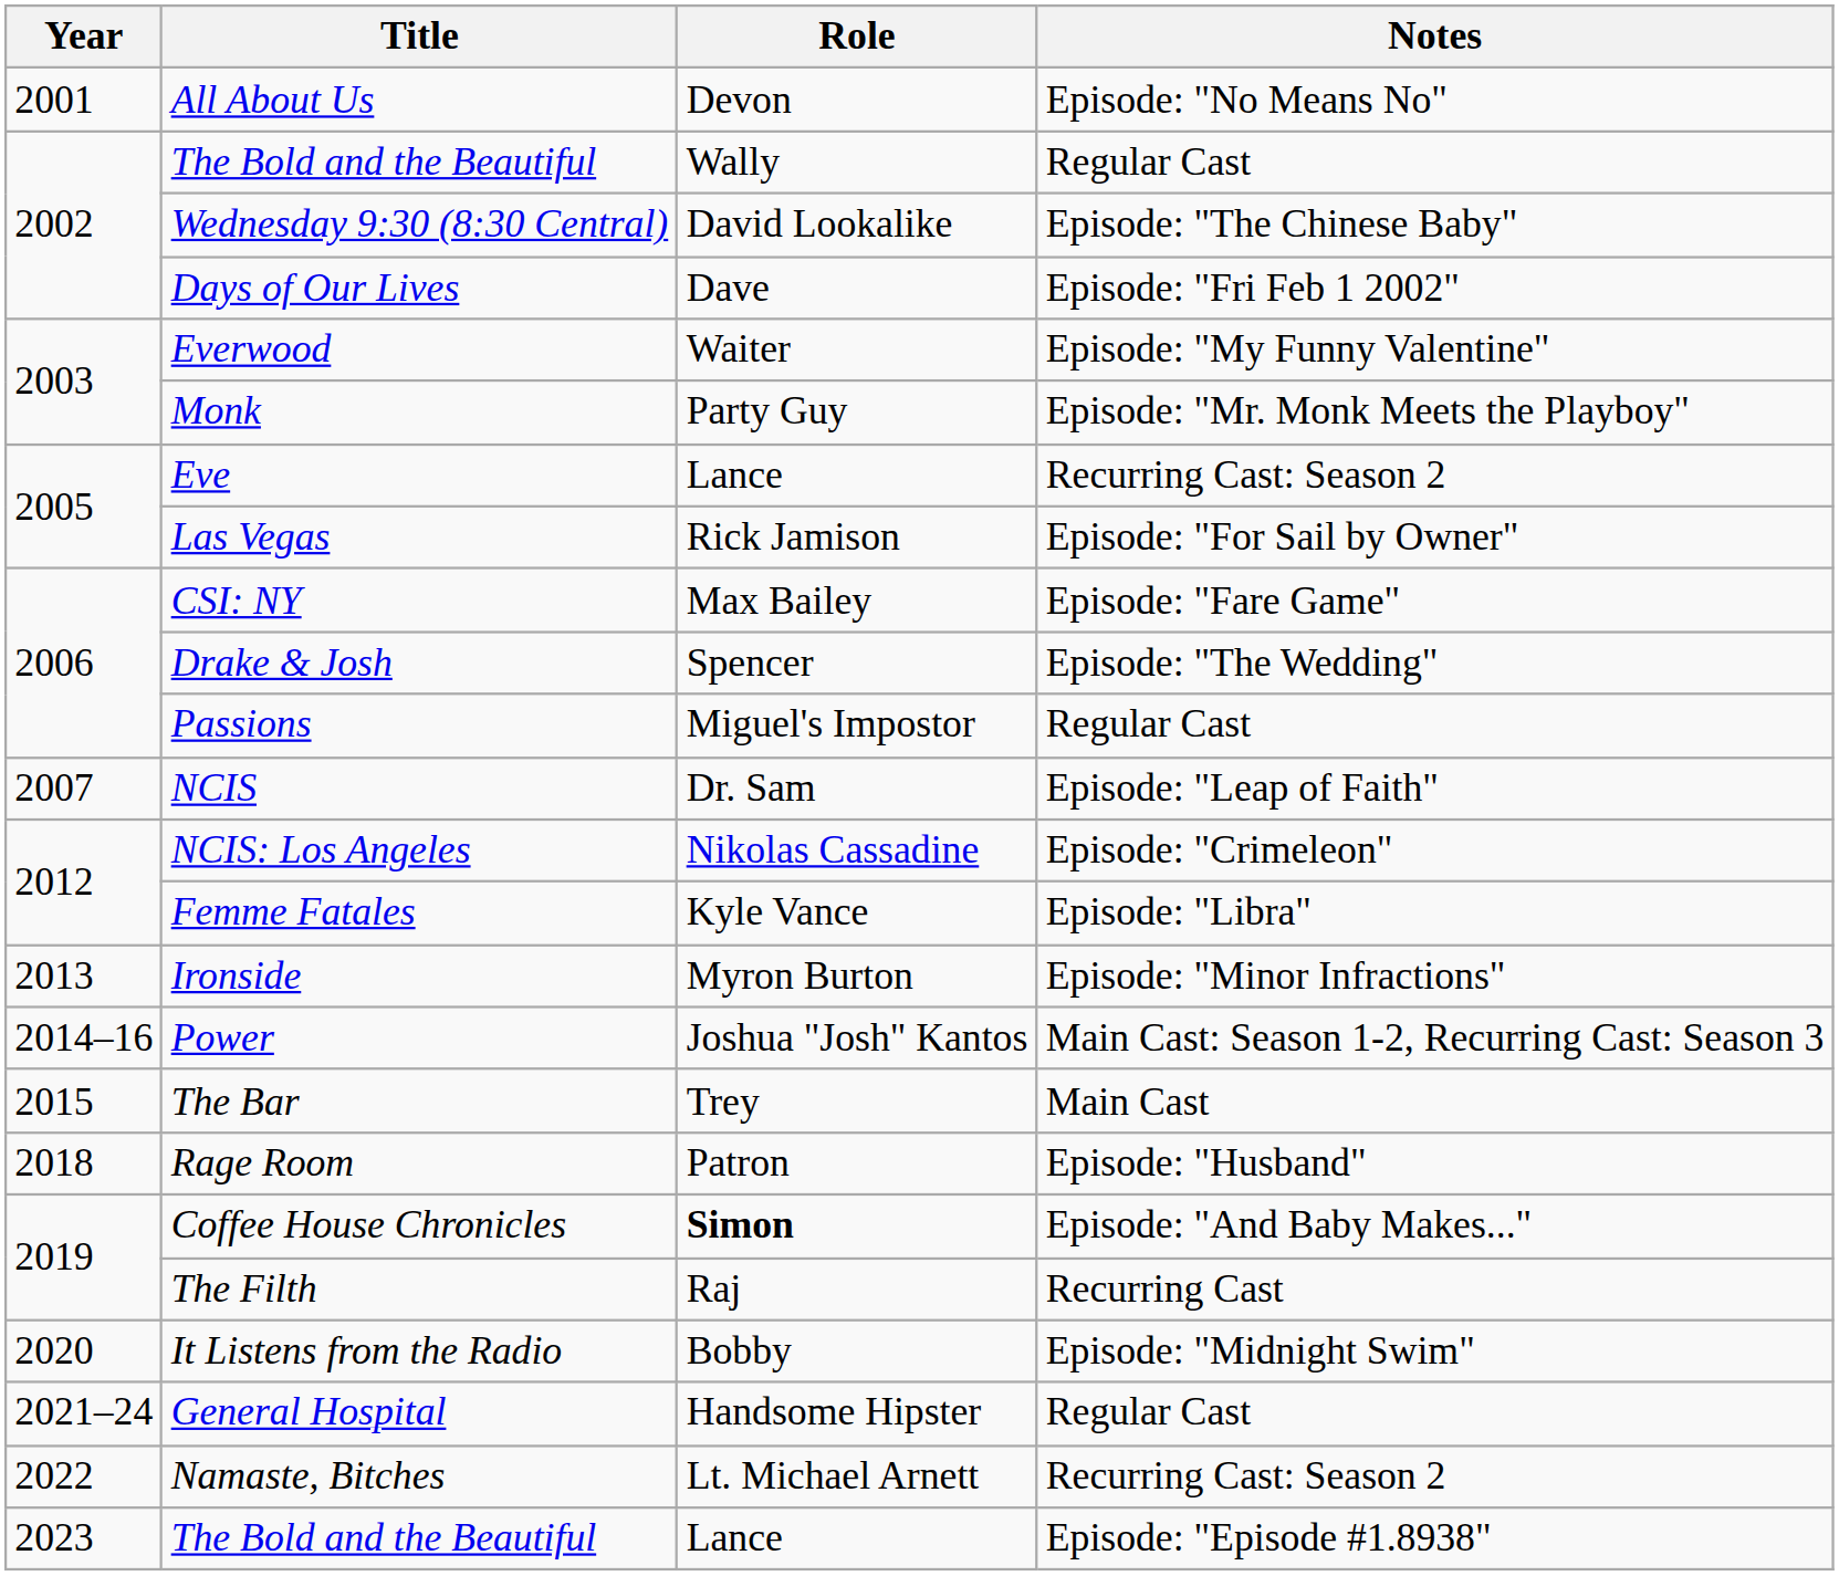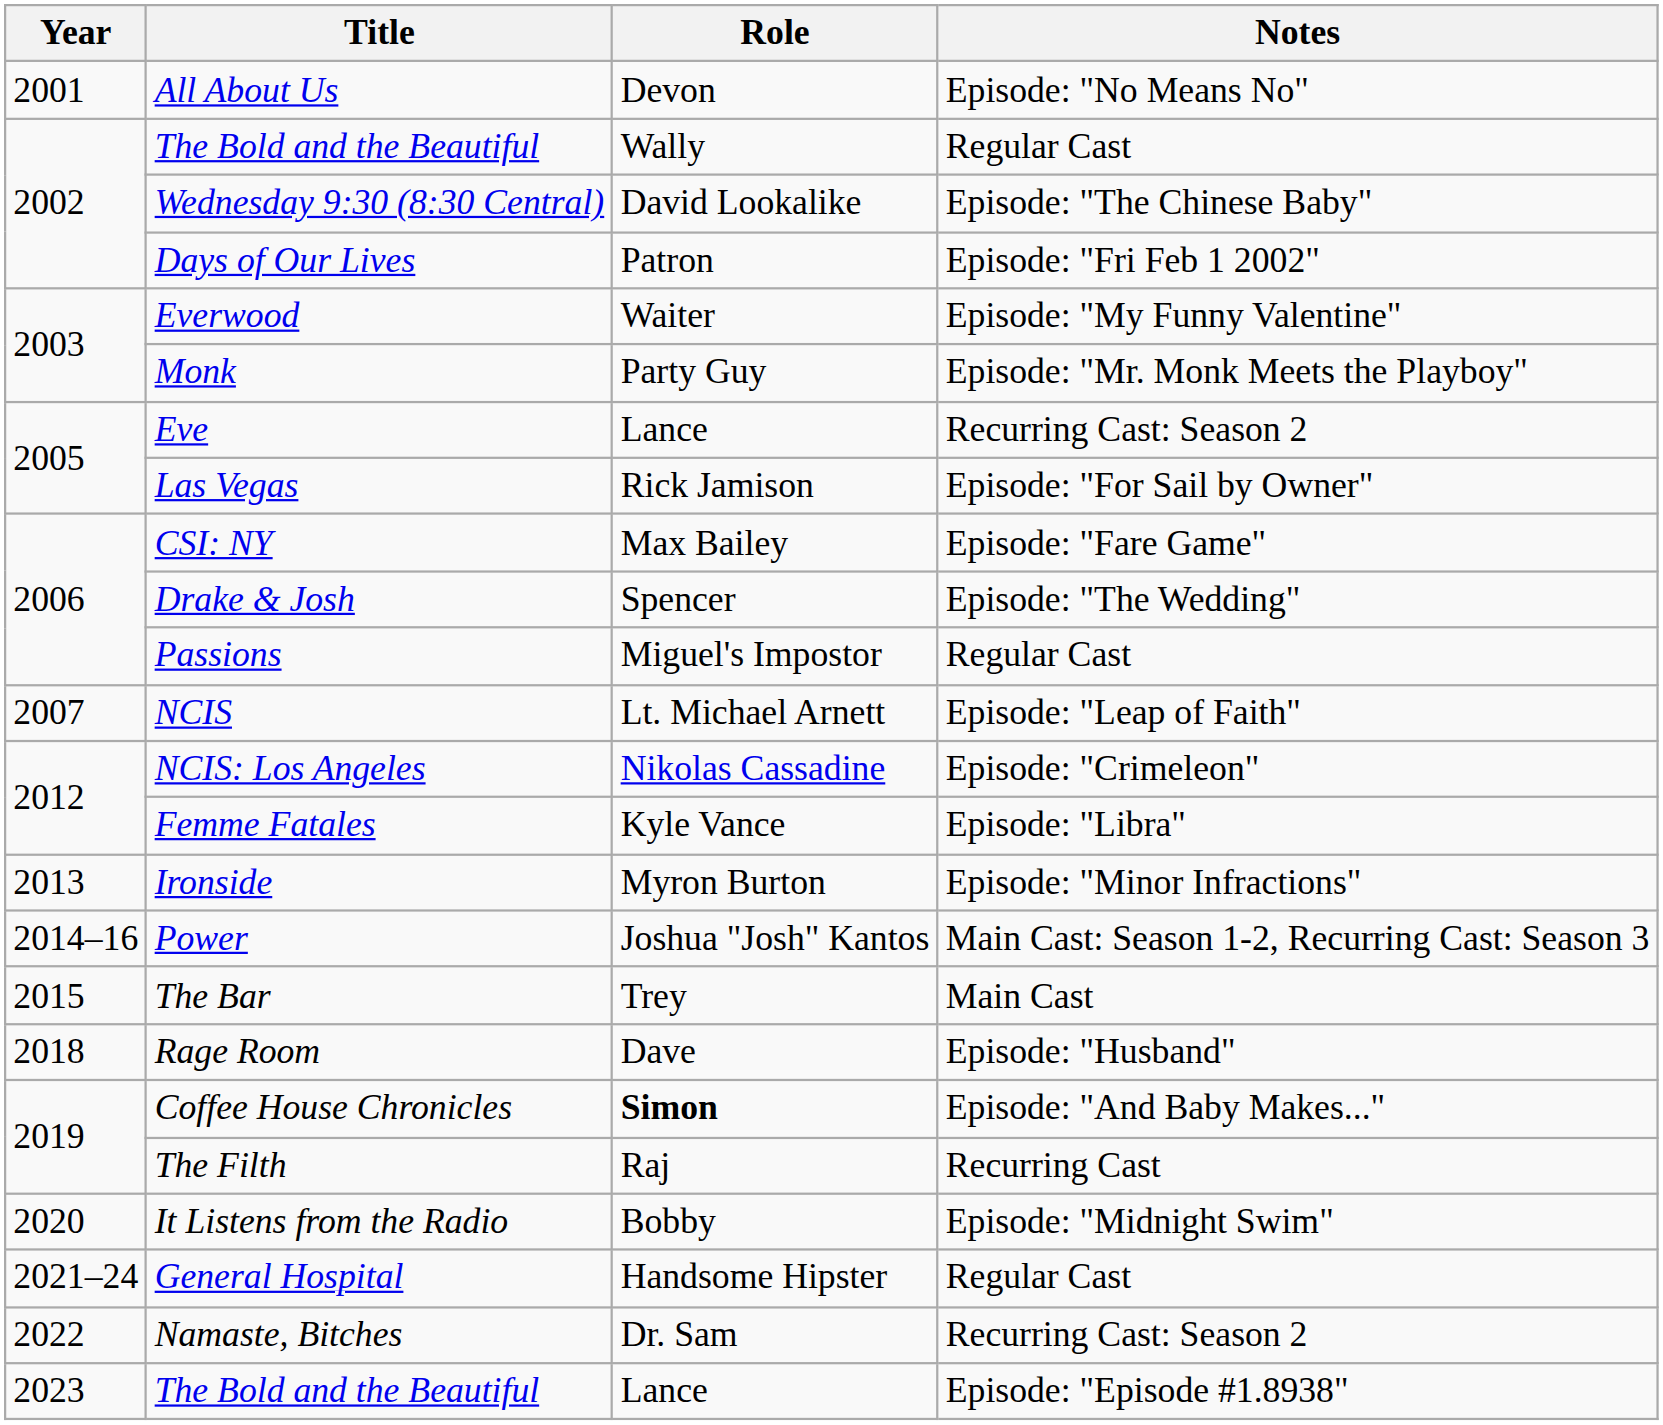 <table class="wikitable sortable">
 <tr>
 <th>Year</th>
 <th>Title</th>
 <th>Role</th>
 <th>Notes</th>
 </tr>
 <tr>
 <td>2001</td>
 <td><em><a href='#'>All About Us</a></em></td>
 <td>Devon</td>
 <td>Episode: "No Means No"</td>
 </tr>
 <tr>
 <td rowspan="3">2002</td>
 <td><em><a href='#'>The Bold and the Beautiful</a></em></td>
 <td>Wally</td>
 <td>Regular Cast</td>
 </tr>
 <tr>
 <td><em><a href='#'>Wednesday 9:30 (8:30 Central)</a></em></td>
 <td>David Lookalike</td>
 <td>Episode: "The Chinese Baby"</td>
 </tr>
 <tr>
 <td><em><a href='#'>Days of Our Lives</a></em></td>
-<td>Dave</td>
+<td>Patron</td>
 <td>Episode: "Fri Feb 1 2002"</td>
 </tr>
 <tr>
 <td rowspan="2">2003</td>
 <td><em><a href='#'>Everwood</a></em></td>
 <td>Waiter</td>
 <td>Episode: "My Funny Valentine"</td>
 </tr>
 <tr>
 <td><em><a href='#'>Monk</a></em></td>
 <td>Party Guy</td>
 <td>Episode: "Mr. Monk Meets the Playboy"</td>
 </tr>
 <tr>
 <td rowspan="2">2005</td>
 <td><em><a href='#'>Eve</a></em></td>
 <td>Lance</td>
 <td>Recurring Cast: Season 2</td>
 </tr>
 <tr>
 <td><em><a href='#'>Las Vegas</a></em></td>
 <td>Rick Jamison</td>
 <td>Episode: "For Sail by Owner"</td>
 </tr>
 <tr>
 <td rowspan="3">2006</td>
 <td><em><a href='#'>CSI: NY</a></em></td>
 <td>Max Bailey</td>
 <td>Episode: "Fare Game"</td>
 </tr>
 <tr>
 <td><em><a href='#'>Drake & Josh</a></em></td>
 <td>Spencer</td>
 <td>Episode: "The Wedding"</td>
 </tr>
 <tr>
 <td><em><a href='#'>Passions</a></em></td>
 <td>Miguel's Impostor</td>
 <td>Regular Cast</td>
 </tr>
 <tr>
 <td>2007</td>
 <td><em><a href='#'>NCIS</a></em></td>
-<td>Dr. Sam</td>
+<td>Lt. Michael Arnett</td>
 <td>Episode: "Leap of Faith"</td>
 </tr>
 <tr>
 <td rowspan="2">2012</td>
 <td><em><a href='#'>NCIS: Los Angeles</a></em></td>
 <td><a href='#'>Nikolas Cassadine</a></td>
 <td>Episode: "Crimeleon"</td>
 </tr>
 <tr>
 <td><em><a href='#'>Femme Fatales</a></em></td>
 <td>Kyle Vance</td>
 <td>Episode: "Libra"</td>
 </tr>
 <tr>
 <td>2013</td>
 <td><em><a href='#'>Ironside</a></em></td>
 <td>Myron Burton</td>
 <td>Episode: "Minor Infractions"</td>
 </tr>
 <tr>
 <td>2014–16</td>
 <td><em><a href='#'>Power</a></em></td>
 <td>Joshua "Josh" Kantos</td>
 <td>Main Cast: Season 1-2, Recurring Cast: Season 3</td>
 </tr>
 <tr>
 <td>2015</td>
 <td><em>The Bar</em></td>
 <td>Trey</td>
 <td>Main Cast</td>
 </tr>
 <tr>
 <td>2018</td>
 <td><em>Rage Room</em></td>
-<td>Patron</td>
+<td>Dave</td>
 <td>Episode: "Husband"</td>
 </tr>
 <tr>
 <td rowspan="2">2019</td>
 <td><em>Coffee House Chronicles</em></td>
 <td><strong>Simon</strong></td>
 <td>Episode: "And Baby Makes..."</td>
 </tr>
 <tr>
 <td><em>The Filth</em></td>
 <td>Raj</td>
 <td>Recurring Cast</td>
 </tr>
 <tr>
 <td>2020</td>
 <td><em>It Listens from the Radio</em></td>
 <td>Bobby</td>
 <td>Episode: "Midnight Swim"</td>
 </tr>
 <tr>
 <td>2021–24</td>
 <td><em><a href='#'>General Hospital</a></em></td>
 <td>Handsome Hipster</td>
 <td>Regular Cast</td>
 </tr>
 <tr>
 <td>2022</td>
 <td><em>Namaste, Bitches</em></td>
-<td>Lt. Michael Arnett</td>
+<td>Dr. Sam</td>
 <td>Recurring Cast: Season 2</td>
 </tr>
 <tr>
 <td>2023</td>
 <td><em><a href='#'>The Bold and the Beautiful</a></em></td>
 <td>Lance</td>
 <td>Episode: "Episode #1.8938"</td>
 </tr>
 </table>
